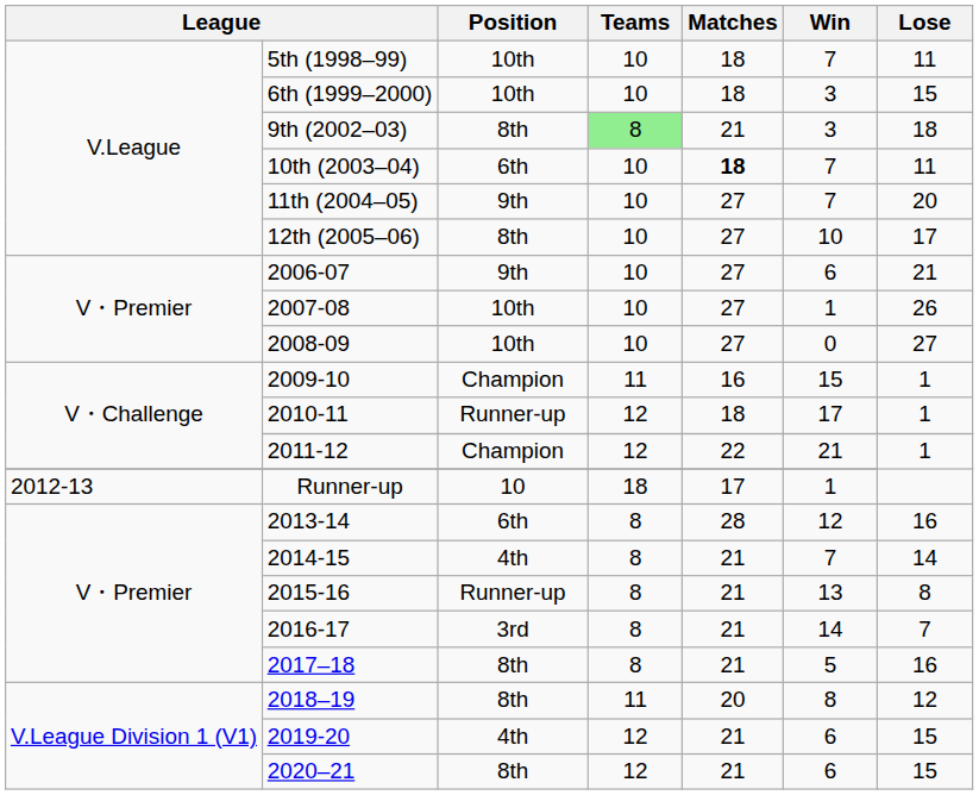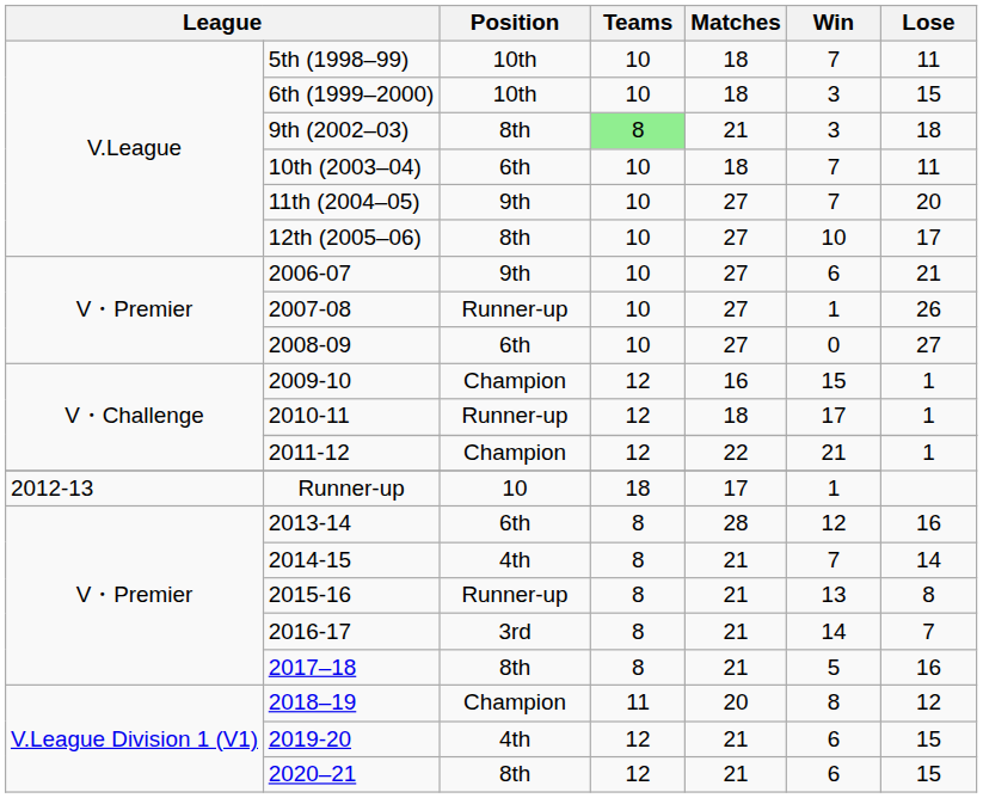 <table class="wikitable" border="1">
 <tr>
 <th width=200 colspan=2>League</th>
 <th width=100>Position</th>
 <th width=60 align=center>Teams</th>
 <th width=60>Matches</th>
 <th width=60>Win</th>
 <th width=60>Lose</th>
 </tr>
 <tr>
 <td align=center rowspan=6>V.League</td>
 <td>5th (1998–99)</td>
 <td align=center>10th</td>
 <td align=center>10</td>
 <td align=center>18</td>
 <td align=center>7</td>
 <td align=center>11</td>
 </tr>
 <tr>
 <td>6th (1999–2000)</td>
 <td align=center>10th</td>
 <td align=center>10</td>
 <td align=center>18</td>
 <td align=center>3</td>
 <td align=center>15</td>
 </tr>
 <tr>
 <td>9th (2002–03)</td>
 <td align=center>8th</td>
 <td align=center style="background: lightgreen;">8</td>
 <td align=center>21</td>
 <td align=center>3</td>
 <td align=center>18</td>
 </tr>
 <tr>
 <td>10th (2003–04)</td>
 <td align=center>6th</td>
 <td align=center>10</td>
-<td align=center><strong>18</strong></td>
+<td align=center>18</td>
 <td align=center>7</td>
 <td align=center>11</td>
 </tr>
 <tr>
 <td>11th (2004–05)</td>
 <td align=center>9th</td>
 <td align=center>10</td>
 <td align=center>27</td>
 <td align=center>7</td>
 <td align=center>20</td>
 </tr>
 <tr>
 <td>12th (2005–06)</td>
 <td align=center>8th</td>
 <td align=center>10</td>
 <td align=center>27</td>
 <td align=center>10</td>
 <td align=center>17</td>
 </tr>
 <tr>
 <td align=center rowspan=3>V・Premier</td>
 <td>2006-07</td>
 <td align=center>9th</td>
 <td align=center>10</td>
 <td align=center>27</td>
 <td align=center>6</td>
 <td align=center>21</td>
 </tr>
 <tr>
 <td>2007-08</td>
-<td align=center>10th</td>
+<td align=center>Runner-up</td>
 <td align=center>10</td>
 <td align=center>27</td>
 <td align=center>1</td>
 <td align=center>26</td>
 </tr>
 <tr>
 <td>2008-09</td>
-<td align=center>10th</td>
+<td align=center>6th</td>
 <td align=center>10</td>
 <td align=center>27</td>
 <td align=center>0</td>
 <td align=center>27</td>
 </tr>
 <tr>
 <td align=center rowspan=4>V・Challenge</td>
 <td>2009-10</td>
 <td align=center>Champion</td>
-<td align=center>11</td>
+<td align=center>12</td>
 <td align=center>16</td>
 <td align=center>15</td>
 <td align=center>1</td>
 </tr>
 <tr>
 <td>2010-11</td>
 <td align=center>Runner-up</td>
 <td align=center>12</td>
 <td align=center>18</td>
 <td align=center>17</td>
 <td align=center>1</td>
 </tr>
 <tr>
 </tr>
 <tr>
 <td>2011-12</td>
 <td align=center>Champion</td>
 <td align=center>12</td>
 <td align=center>22</td>
 <td align=center>21</td>
 <td align=center>1</td>
 </tr>
 <tr>
 </tr>
 <tr>
 <td>2012-13</td>
 <td align=center>Runner-up</td>
 <td align=center>10</td>
 <td align=center>18</td>
 <td align=center>17</td>
 <td align=center>1</td>
 </tr>
 <tr>
 <td align=center rowspan=5>V・Premier</td>
 <td>2013-14</td>
 <td align=center>6th</td>
 <td align=center>8</td>
 <td align=center>28</td>
 <td align=center>12</td>
 <td align=center>16</td>
 </tr>
 <tr>
 <td>2014-15</td>
 <td align=center>4th</td>
 <td align=center>8</td>
 <td align=center>21</td>
 <td align=center>7</td>
 <td align=center>14</td>
 </tr>
 <tr>
 <td>2015-16</td>
 <td align=center>Runner-up</td>
 <td align=center>8</td>
 <td align=center>21</td>
 <td align=center>13</td>
 <td align=center>8</td>
 </tr>
 <tr>
 <td>2016-17</td>
 <td align=center>3rd</td>
 <td align=center>8</td>
 <td align=center>21</td>
 <td align=center>14</td>
 <td align=center>7</td>
 </tr>
 <tr>
 <td><a href='#'>2017–18</a></td>
 <td align=center>8th</td>
 <td align=center>8</td>
 <td align=center>21</td>
 <td align=center>5</td>
 <td align=center>16</td>
 </tr>
 <tr>
 <td align=center rowspan=3><a href='#'>V.League Division 1 (V1)</a></td>
 <td><a href='#'>2018–19</a></td>
-<td align=center>8th</td>
+<td align=center>Champion</td>
 <td align=center>11</td>
 <td align=center>20</td>
 <td align=center>8</td>
 <td align=center>12</td>
 </tr>
 <tr>
 <td><a href='#'>2019-20</a></td>
 <td align=center>4th</td>
 <td align=center>12</td>
 <td align=center>21</td>
 <td align=center>6</td>
 <td align=center>15</td>
 </tr>
 <tr>
 <td><a href='#'>2020–21</a></td>
 <td align=center>8th</td>
 <td align=center>12</td>
 <td align=center>21</td>
 <td align=center>6</td>
 <td align=center>15</td>
 </tr>
 </table>
